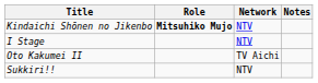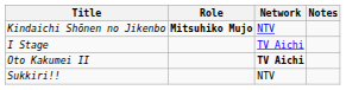 <table class="wikitable">
 <tr>
 <th>Title</th>
 <th>Role</th>
 <th>Network</th>
 <th>Notes</th>
 </tr>
 <tr>
 <td><em>Kindaichi Shōnen no Jikenbo</em></td>
 <td><strong>Mitsuhiko Mujo</strong></td>
 <td><a href='#'>NTV</a></td>
 <td></td>
 </tr>
 <tr>
 <td><em>I Stage</em></td>
 <td></td>
-<td><a href='#'>NTV</a></td>
+<td><a href='#'>TV Aichi</a></td>
 <td></td>
 </tr>
 <tr>
 <td><em>Oto Kakumei II</em></td>
 <td></td>
-<td>TV Aichi</td>
+<td><strong>TV Aichi</strong></td>
 <td></td>
 </tr>
 <tr>
 <td><em>Sukkiri!!</em></td>
 <td></td>
 <td>NTV</td>
 <td></td>
 </tr>
 </table>
